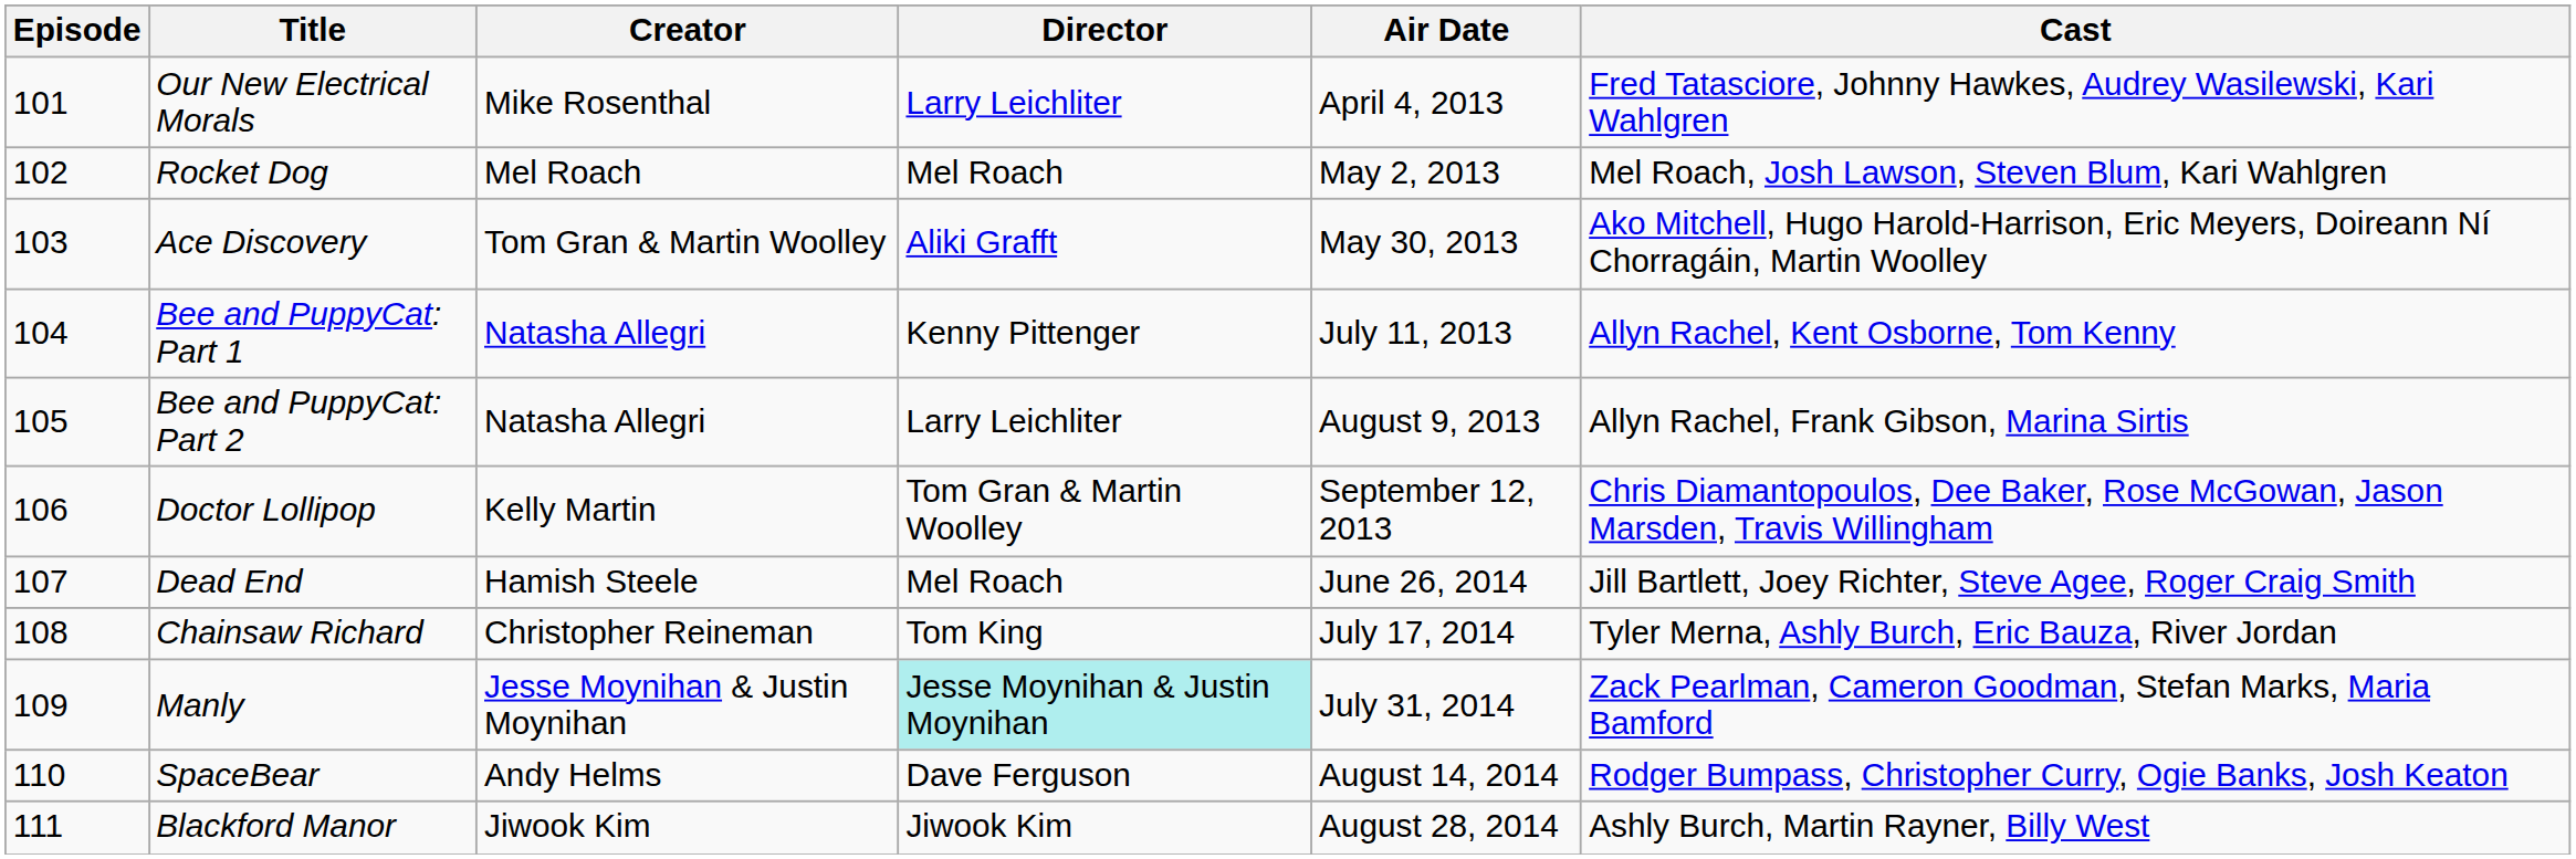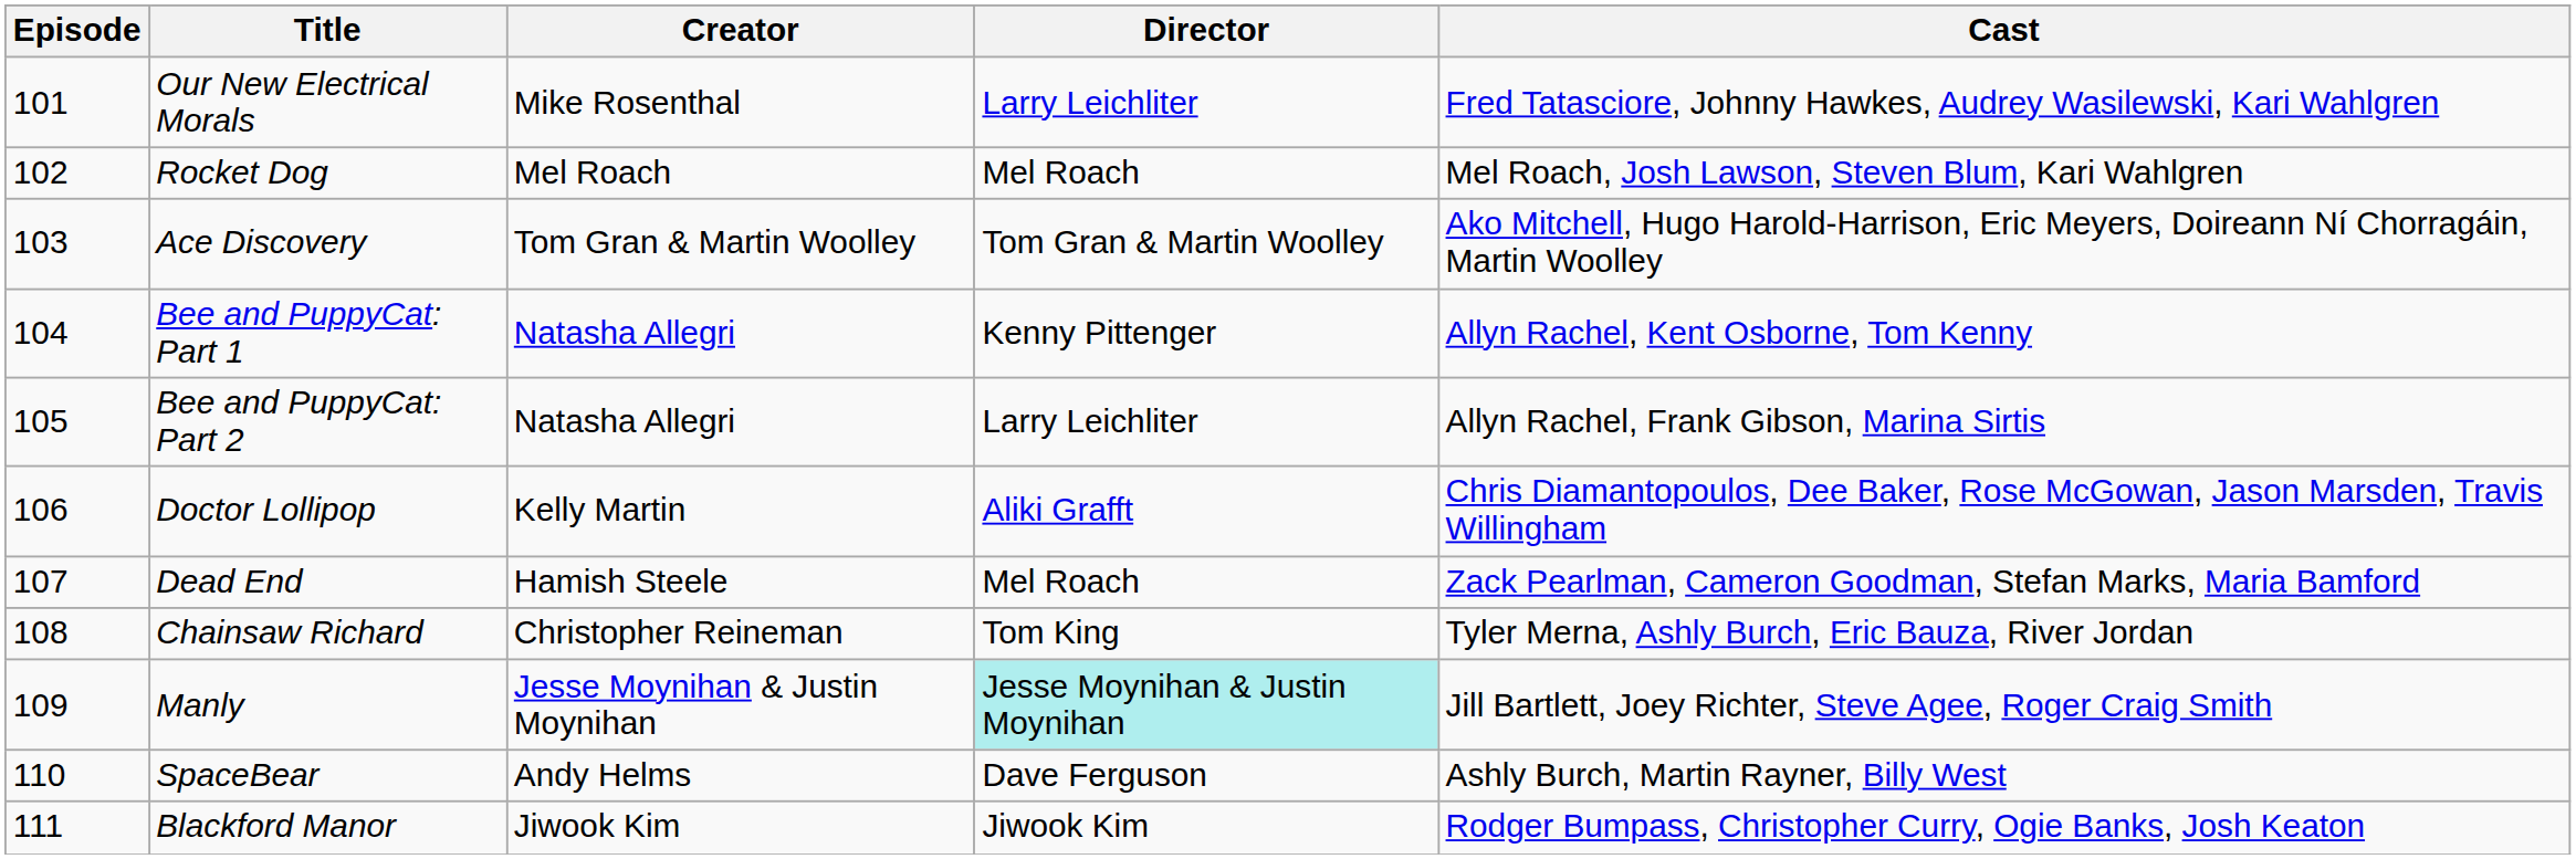 <table class="wikitable">
 <tr>
 <th>Episode</th>
 <th>Title</th>
 <th>Creator</th>
 <th>Director</th>
-<th>Air Date</th>
 <th>Cast</th>
 </tr>
 <tr>
 <td>101</td>
 <td><em>Our New Electrical Morals</em></td>
 <td>Mike Rosenthal</td>
 <td><a href='#'>Larry Leichliter</a></td>
-<td>April 4, 2013</td>
 <td><a href='#'>Fred Tatasciore</a>, Johnny Hawkes, <a href='#'>Audrey Wasilewski</a>, <a href='#'>Kari Wahlgren</a></td>
 </tr>
 <tr>
 <td>102</td>
 <td><em>Rocket Dog </em></td>
 <td>Mel Roach</td>
 <td>Mel Roach</td>
-<td>May 2, 2013</td>
 <td>Mel Roach, <a href='#'>Josh Lawson</a>, <a href='#'>Steven Blum</a>, Kari Wahlgren</td>
 </tr>
 <tr>
 <td>103</td>
 <td><em>Ace Discovery</em></td>
 <td>Tom Gran & Martin Woolley</td>
-<td><a href='#'>Aliki Grafft</a></td>
-<td>May 30, 2013</td>
+<td>Tom Gran & Martin Woolley</td>
 <td><a href='#'>Ako Mitchell</a>, Hugo Harold-Harrison, Eric Meyers, Doireann Ní Chorragáin, Martin Woolley</td>
 </tr>
 <tr>
 <td>104</td>
 <td><em><a href='#'>Bee and PuppyCat</a>: Part 1</em></td>
 <td><a href='#'>Natasha Allegri</a></td>
 <td>Kenny Pittenger</td>
-<td>July 11, 2013</td>
 <td><a href='#'>Allyn Rachel</a>, <a href='#'>Kent Osborne</a>, <a href='#'>Tom Kenny</a></td>
 </tr>
 <tr>
 <td>105</td>
 <td><em>Bee and PuppyCat: Part 2</em></td>
 <td>Natasha Allegri</td>
 <td>Larry Leichliter</td>
-<td>August 9, 2013</td>
 <td>Allyn Rachel, Frank Gibson, <a href='#'>Marina Sirtis</a></td>
 </tr>
 <tr>
 <td>106</td>
 <td><em>Doctor Lollipop</em></td>
 <td>Kelly Martin</td>
-<td>Tom Gran & Martin Woolley</td>
-<td>September 12, 2013</td>
+<td><a href='#'>Aliki Grafft</a></td>
 <td><a href='#'>Chris Diamantopoulos</a>, <a href='#'>Dee Baker</a>, <a href='#'>Rose McGowan</a>, <a href='#'>Jason Marsden</a>, <a href='#'>Travis Willingham</a></td>
 </tr>
 <tr>
 <td>107</td>
 <td><em>Dead End</em></td>
 <td>Hamish Steele</td>
 <td>Mel Roach</td>
-<td>June 26, 2014</td>
-<td>Jill Bartlett, Joey Richter, <a href='#'>Steve Agee</a>, <a href='#'>Roger Craig Smith</a></td>
+<td><a href='#'>Zack Pearlman</a>, <a href='#'>Cameron Goodman</a>, Stefan Marks, <a href='#'>Maria Bamford</a></td>
 </tr>
 <tr>
 <td>108</td>
 <td><em>Chainsaw Richard</em></td>
 <td>Christopher Reineman</td>
 <td>Tom King</td>
-<td>July 17, 2014</td>
 <td>Tyler Merna, <a href='#'>Ashly Burch</a>, <a href='#'>Eric Bauza</a>, River Jordan</td>
 </tr>
 <tr>
 <td>109</td>
 <td><em>Manly</em></td>
 <td><a href='#'>Jesse Moynihan</a> & Justin Moynihan</td>
 <td style="background: paleturquoise;">Jesse Moynihan & Justin Moynihan</td>
-<td>July 31, 2014</td>
-<td><a href='#'>Zack Pearlman</a>, <a href='#'>Cameron Goodman</a>, Stefan Marks, <a href='#'>Maria Bamford</a></td>
+<td>Jill Bartlett, Joey Richter, <a href='#'>Steve Agee</a>, <a href='#'>Roger Craig Smith</a></td>
 </tr>
 <tr>
 <td>110</td>
 <td><em>SpaceBear</em></td>
 <td>Andy Helms</td>
 <td>Dave Ferguson</td>
-<td>August 14, 2014</td>
-<td><a href='#'>Rodger Bumpass</a>, <a href='#'>Christopher Curry</a>, <a href='#'>Ogie Banks</a>, <a href='#'>Josh Keaton</a></td>
+<td>Ashly Burch, Martin Rayner, <a href='#'>Billy West</a></td>
 </tr>
 <tr>
 <td>111</td>
 <td><em>Blackford Manor</em></td>
 <td>Jiwook Kim</td>
 <td>Jiwook Kim</td>
-<td>August 28, 2014</td>
-<td>Ashly Burch, Martin Rayner, <a href='#'>Billy West</a></td>
+<td><a href='#'>Rodger Bumpass</a>, <a href='#'>Christopher Curry</a>, <a href='#'>Ogie Banks</a>, <a href='#'>Josh Keaton</a></td>
 </tr>
 </table>
